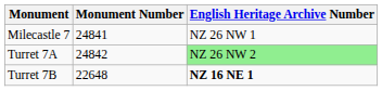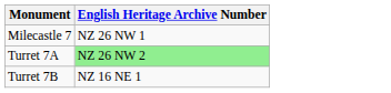 <table class="wikitable">
 <tr>
 <th>Monument</th>
-<th>Monument Number</th>
 <th><a href='#'>English Heritage Archive</a> Number</th>
 </tr>
 <tr>
 <td>Milecastle 7</td>
-<td>24841</td>
 <td>NZ 26 NW 1</td>
 </tr>
 <tr>
 <td>Turret 7A</td>
-<td>24842</td>
 <td style="background: lightgreen;">NZ 26 NW 2</td>
 </tr>
 <tr>
 <td>Turret 7B</td>
-<td>22648</td>
-<td><strong>NZ 16 NE 1</strong></td>
+<td>NZ 16 NE 1</td>
 </tr>
 </table>
